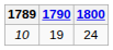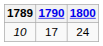 <table class=wikitable style="text-align:center">
 <tr>
 <th>1789</th>
 <th><a href='#'>1790</a></th>
 <th><a href='#'>1800</a></th>
 </tr>
 <tr>
 <td><em>10</em></td>
-<td>19</td>
+<td>17</td>
 <td>24</td>
 </tr>
 </table>
